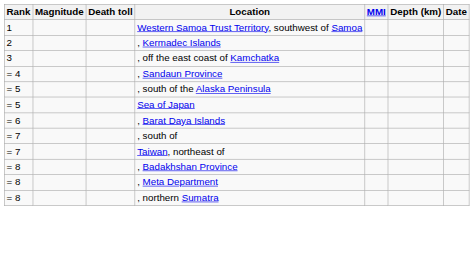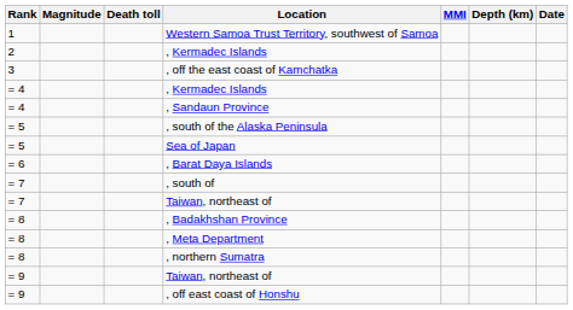 <table class="sortable wikitable" style="font-size:100%;">
 <tr>
 <th>Rank</th>
 <th>Magnitude</th>
 <th>Death toll</th>
 <th>Location</th>
 <th><a href='#'>MMI</a></th>
 <th>Depth (km)</th>
 <th>Date</th>
 </tr>
 <tr>
 <td>1</td>
 <td></td>
 <td></td>
 <td> <a href='#'>Western Samoa Trust Territory</a>, southwest of <a href='#'>Samoa</a></td>
 <td></td>
 <td></td>
 <td></td>
 </tr>
 <tr>
 <td>2</td>
 <td></td>
 <td></td>
 <td>, <a href='#'>Kermadec Islands</a></td>
 <td></td>
 <td></td>
 <td></td>
 </tr>
 <tr>
 <td>3</td>
 <td></td>
 <td></td>
 <td>, off the east coast of <a href='#'>Kamchatka</a></td>
+<td></td>
+<td></td>
+<td></td>
+</tr>
+<tr>
+<td>= 4</td>
+<td></td>
+<td></td>
+<td>, <a href='#'>Kermadec Islands</a></td>
 <td></td>
 <td></td>
 <td></td>
 </tr>
 <tr>
 <td>= 4</td>
 <td></td>
 <td></td>
 <td>, <a href='#'>Sandaun Province</a></td>
 <td></td>
 <td></td>
 <td></td>
 </tr>
 <tr>
 <td>= 5</td>
 <td></td>
 <td></td>
 <td>, south of the <a href='#'>Alaska Peninsula</a></td>
 <td></td>
 <td></td>
 <td></td>
 </tr>
 <tr>
 <td>= 5</td>
 <td></td>
 <td></td>
 <td><a href='#'>Sea of Japan</a></td>
 <td></td>
 <td></td>
 <td></td>
 </tr>
 <tr>
 <td>= 6</td>
 <td></td>
 <td></td>
 <td>, <a href='#'>Barat Daya Islands</a></td>
 <td></td>
 <td></td>
 <td></td>
 </tr>
 <tr>
 <td>= 7</td>
 <td></td>
 <td></td>
 <td>, south of</td>
 <td></td>
 <td></td>
 <td></td>
 </tr>
 <tr>
 <td>= 7</td>
 <td></td>
 <td></td>
 <td> <a href='#'>Taiwan</a>, northeast of</td>
 <td></td>
 <td></td>
 <td></td>
 </tr>
 <tr>
 <td>= 8</td>
 <td></td>
 <td></td>
 <td>, <a href='#'>Badakhshan Province</a></td>
 <td></td>
 <td></td>
 <td></td>
 </tr>
 <tr>
 <td>= 8</td>
 <td></td>
 <td></td>
 <td>, <a href='#'>Meta Department</a></td>
 <td></td>
 <td></td>
 <td></td>
 </tr>
 <tr>
 <td>= 8</td>
 <td></td>
 <td></td>
 <td>, northern <a href='#'>Sumatra</a></td>
 <td></td>
 <td></td>
 <td></td>
 </tr>
+<tr>
+<td>= 9</td>
+<td></td>
+<td></td>
+<td> <a href='#'>Taiwan</a>, northeast of</td>
+<td></td>
+<td></td>
+<td></td>
+</tr>
+<tr>
+<td>= 9</td>
+<td></td>
+<td></td>
+<td>, off east coast of <a href='#'>Honshu</a></td>
+<td></td>
+<td></td>
+<td></td>
+</tr>
 </table>
